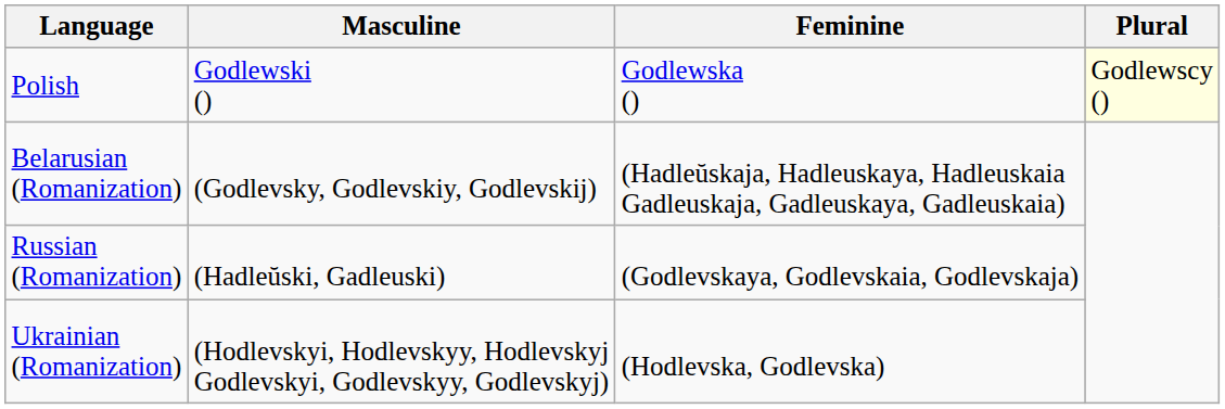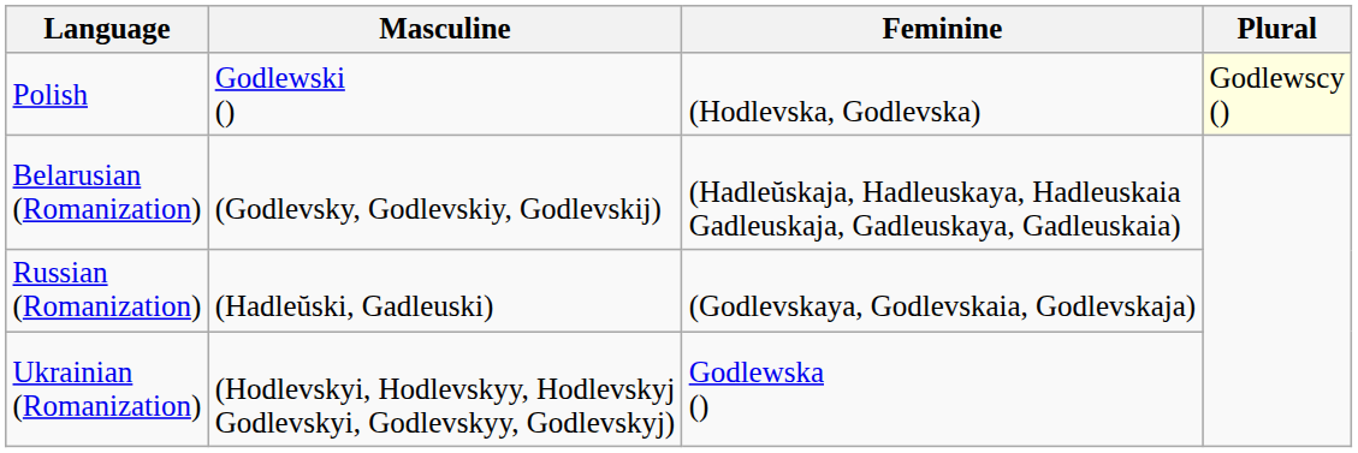 <table class="wikitable">
 <tr>
 <th>Language</th>
 <th>Masculine</th>
 <th>Feminine</th>
 <th>Plural</th>
 </tr>
 <tr>
 <td><a href='#'>Polish</a></td>
 <td><a href='#'>Godlewski</a> <br>()</td>
-<td><a href='#'>Godlewska</a> <br>()</td>
+<td><br> (Hodlevska, Godlevska)</td>
 <td style="background: lightyellow;">Godlewscy <br>()</td>
 </tr>
 <tr>
 <td><a href='#'>Belarusian</a> <br>(<a href='#'>Romanization</a>)</td>
 <td><br> (Godlevsky, Godlevskiy, Godlevskij)</td>
 <td><br> (Hadleŭskaja, Hadleuskaya, Hadleuskaia <br> Gadleuskaja, Gadleuskaya, Gadleuskaia)</td>
 </tr>
 <tr>
 <td><a href='#'>Russian</a> <br>(<a href='#'>Romanization</a>)</td>
 <td><br>(Hadleŭski, Gadleuski)</td>
 <td><br> (Godlevskaya, Godlevskaia, Godlevskaja)</td>
 </tr>
 <tr>
 <td><a href='#'>Ukrainian</a> <br>(<a href='#'>Romanization</a>)</td>
 <td><br> (Hodlevskyi, Hodlevskyy, Hodlevskyj <br>Godlevskyi, Godlevskyy, Godlevskyj)</td>
-<td><br> (Hodlevska, Godlevska)</td>
+<td><a href='#'>Godlewska</a> <br>()</td>
 </tr>
 </table>
